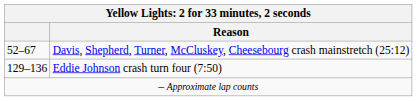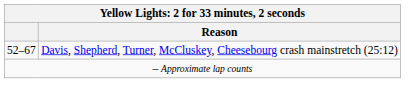 <table class="wikitable">
 <tr>
 <th colspan=2>Yellow Lights: 2 for 33 minutes, 2 seconds</th>
 </tr>
 <tr>
 <th></th>
 <th>Reason</th>
 </tr>
 <tr>
 <td>52–67</td>
 <td><a href='#'>Davis</a>, <a href='#'>Shepherd</a>, <a href='#'>Turner</a>, <a href='#'>McCluskey</a>, <a href='#'>Cheesebourg</a> crash mainstretch (25:12)</td>
 </tr>
 <tr>
-<td>129–136</td>
-<td><a href='#'>Eddie Johnson</a> crash turn four (7:50)</td>
-</tr>
-<tr>
 <td colspan=2 align=center> – <em><small>Approximate lap counts</small></em></td>
 </tr>
 </table>
